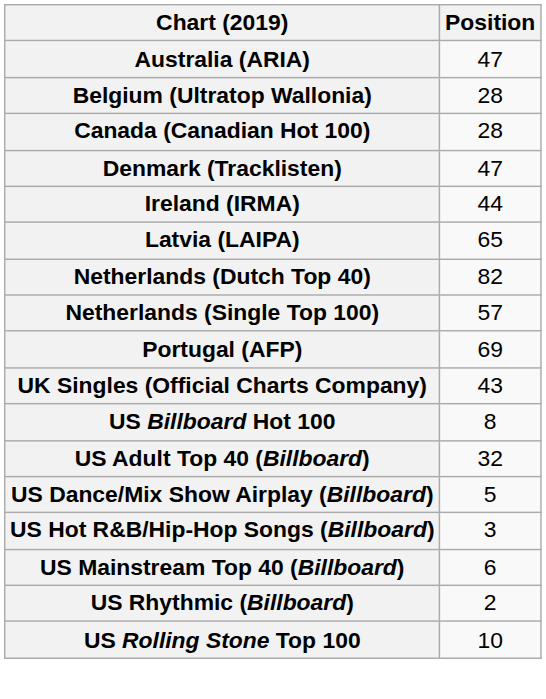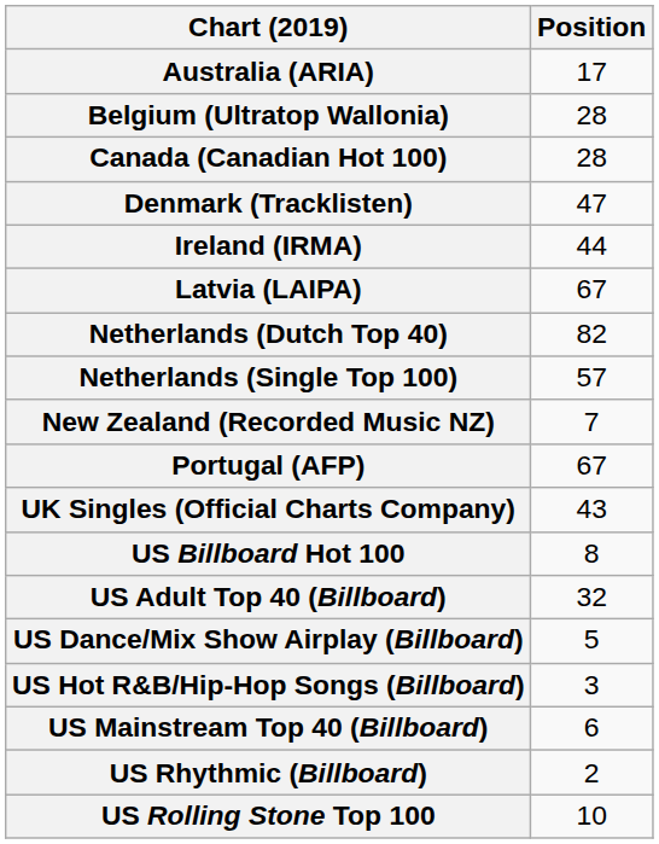 <table class="wikitable sortable plainrowheaders" style="text-align:center">
 <tr>
 <th scope="col">Chart (2019)</th>
 <th scope="col">Position</th>
 </tr>
 <tr>
 <th scope="row">Australia (ARIA)</th>
-<td>47</td>
+<td>17</td>
 </tr>
 <tr>
 <th scope="row">Belgium (Ultratop Wallonia)</th>
 <td>28</td>
 </tr>
 <tr>
 <th scope="row">Canada (Canadian Hot 100)</th>
 <td>28</td>
 </tr>
 <tr>
 <th scope="row">Denmark (Tracklisten)</th>
 <td>47</td>
 </tr>
 <tr>
 <th scope="row">Ireland (IRMA)</th>
 <td>44</td>
 </tr>
 <tr>
 <th scope="row">Latvia (LAIPA)</th>
-<td>65</td>
+<td>67</td>
 </tr>
 <tr>
 <th scope="row">Netherlands (Dutch Top 40)</th>
 <td>82</td>
 </tr>
 <tr>
 <th scope="row">Netherlands (Single Top 100)</th>
 <td>57</td>
 </tr>
 <tr>
+<th scope="row">New Zealand (Recorded Music NZ)</th>
+<td>7</td>
+</tr>
+<tr>
 <th scope="row">Portugal (AFP)</th>
-<td>69</td>
+<td>67</td>
 </tr>
 <tr>
 <th scope="row">UK Singles (Official Charts Company)</th>
 <td>43</td>
 </tr>
 <tr>
 <th scope="row">US <em>Billboard</em> Hot 100</th>
 <td>8</td>
 </tr>
 <tr>
 <th scope="row">US Adult Top 40 (<em>Billboard</em>)</th>
 <td>32</td>
 </tr>
 <tr>
 <th scope="row">US Dance/Mix Show Airplay (<em>Billboard</em>)</th>
 <td>5</td>
 </tr>
 <tr>
 <th scope="row">US Hot R&B/Hip-Hop Songs (<em>Billboard</em>)</th>
 <td>3</td>
 </tr>
 <tr>
 <th scope="row">US Mainstream Top 40 (<em>Billboard</em>)</th>
 <td>6</td>
 </tr>
 <tr>
 <th scope="row">US Rhythmic (<em>Billboard</em>)</th>
 <td>2</td>
 </tr>
 <tr>
 <th scope="row">US <em>Rolling Stone</em> Top 100</th>
 <td>10</td>
 </tr>
 </table>
